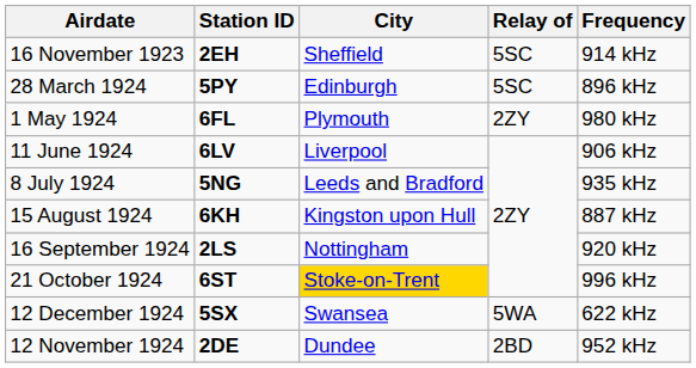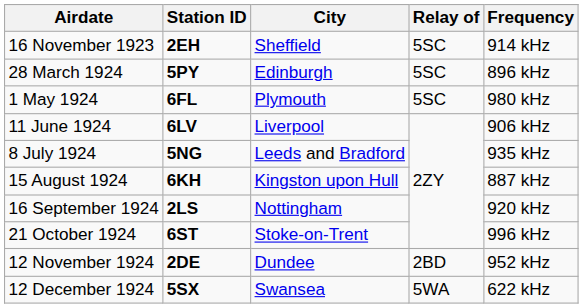 <table class="wikitable">
 <tr>
 <th>Airdate</th>
 <th>Station ID</th>
 <th>City</th>
 <th>Relay of</th>
 <th>Frequency</th>
 </tr>
 <tr>
 <td>16 November 1923</td>
 <td><strong>2EH</strong></td>
 <td><a href='#'>Sheffield</a></td>
 <td>5SC</td>
 <td>914 kHz</td>
 </tr>
 <tr>
 <td>28 March 1924</td>
 <td><strong>5PY</strong></td>
 <td><a href='#'>Edinburgh</a></td>
 <td>5SC</td>
 <td>896 kHz</td>
 </tr>
 <tr>
 <td>1 May 1924</td>
 <td><strong>6FL</strong></td>
 <td><a href='#'>Plymouth</a></td>
-<td>2ZY</td>
+<td>5SC</td>
 <td>980 kHz</td>
 </tr>
 <tr>
 <td>11 June 1924</td>
 <td><strong>6LV</strong></td>
 <td><a href='#'>Liverpool</a></td>
 <td rowspan="5">2ZY</td>
 <td>906 kHz</td>
 </tr>
 <tr>
 <td>8 July 1924</td>
 <td><strong>5NG</strong></td>
 <td><a href='#'>Leeds</a> and <a href='#'>Bradford</a></td>
 <td>935 kHz</td>
 </tr>
 <tr>
 <td>15 August 1924</td>
 <td><strong>6KH</strong></td>
 <td><a href='#'>Kingston upon Hull</a></td>
 <td>887 kHz</td>
 </tr>
 <tr>
 <td>16 September 1924</td>
 <td><strong>2LS</strong></td>
 <td><a href='#'>Nottingham</a></td>
 <td>920 kHz</td>
 </tr>
 <tr>
 <td>21 October 1924</td>
 <td><strong>6ST</strong></td>
-<td style="background: gold;"><a href='#'>Stoke-on-Trent</a></td>
+<td><a href='#'>Stoke-on-Trent</a></td>
 <td>996 kHz</td>
+</tr>
+<tr>
+<td>12 November 1924</td>
+<td><strong>2DE</strong></td>
+<td><a href='#'>Dundee</a></td>
+<td>2BD</td>
+<td>952 kHz</td>
 </tr>
 <tr>
 <td>12 December 1924</td>
 <td><strong>5SX</strong></td>
 <td><a href='#'>Swansea</a></td>
 <td>5WA</td>
 <td>622 kHz</td>
 </tr>
-<tr>
-<td>12 November 1924</td>
-<td><strong>2DE</strong></td>
-<td><a href='#'>Dundee</a></td>
-<td>2BD</td>
-<td>952 kHz</td>
-</tr>
 </table>
